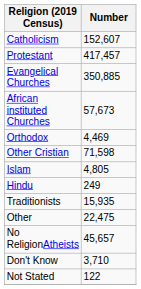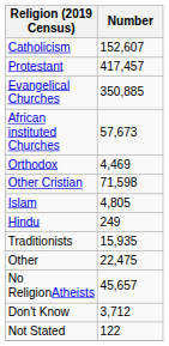 <table class="wikitable">
 <tr>
 <th style="width:100px;">Religion (2019 Census)</th>
 <th style="width:80px;">Number</th>
 </tr>
 <tr>
 <td><a href='#'>Catholicism</a></td>
 <td>152,607</td>
 </tr>
 <tr>
 <td><a href='#'>Protestant</a></td>
 <td>417,457</td>
 </tr>
 <tr>
 <td><a href='#'>Evangelical Churches</a></td>
 <td>350,885</td>
 </tr>
 <tr>
 <td><a href='#'>African instituted Churches</a></td>
 <td>57,673</td>
 </tr>
 <tr>
 <td><a href='#'>Orthodox</a></td>
 <td>4,469</td>
 </tr>
 <tr>
 <td><a href='#'>Other Cristian</a></td>
 <td>71,598</td>
 </tr>
 <tr>
 <td><a href='#'>Islam</a></td>
 <td>4,805</td>
 </tr>
 <tr>
 <td><a href='#'>Hindu</a></td>
 <td>249</td>
 </tr>
 <tr>
 <td>Traditionists</td>
 <td>15,935</td>
 </tr>
 <tr>
 <td>Other</td>
 <td>22,475</td>
 </tr>
 <tr>
 <td>No Religion<a href='#'>Atheists</a></td>
 <td>45,657</td>
 </tr>
 <tr>
 <td>Don't Know</td>
-<td>3,710</td>
+<td>3,712</td>
 </tr>
 <tr>
 <td>Not Stated</td>
 <td>122</td>
 </tr>
 <tr>
 </tr>
 </table>
